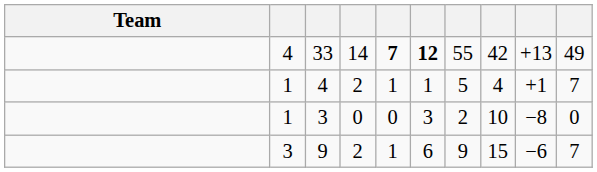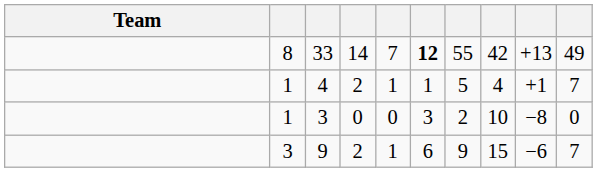 <table class="wikitable sortable" style="text-align:center">
 <tr>
 <th width=200>Team</th>
 <th width=20></th>
 <th width=20></th>
 <th width=20></th>
 <th width=20></th>
 <th width=20></th>
 <th width=20></th>
 <th width=20></th>
 <th width=20></th>
 <th width=20></th>
 </tr>
 <tr>
 <td align=left> </td>
-<td>4</td>
+<td>8</td>
 <td>33</td>
 <td>14</td>
-<td><strong>7</strong></td>
+<td>7</td>
 <td><strong>12</strong></td>
 <td>55</td>
 <td>42</td>
 <td>+13</td>
 <td>49</td>
 </tr>
 <tr>
 <td align=left> </td>
 <td>1</td>
 <td>4</td>
 <td>2</td>
 <td>1</td>
 <td>1</td>
 <td>5</td>
 <td>4</td>
 <td>+1</td>
 <td>7</td>
 </tr>
 <tr>
 <td align=left> </td>
 <td>1</td>
 <td>3</td>
 <td>0</td>
 <td>0</td>
 <td>3</td>
 <td>2</td>
 <td>10</td>
 <td>−8</td>
 <td>0</td>
 </tr>
 <tr>
 <td align=left> </td>
 <td>3</td>
 <td>9</td>
 <td>2</td>
 <td>1</td>
 <td>6</td>
 <td>9</td>
 <td>15</td>
 <td>−6</td>
 <td>7</td>
 </tr>
 </table>
